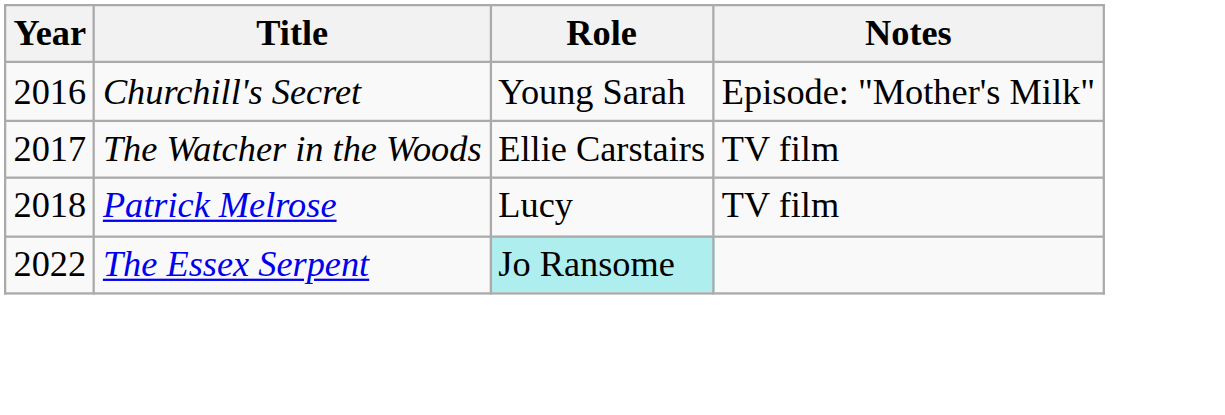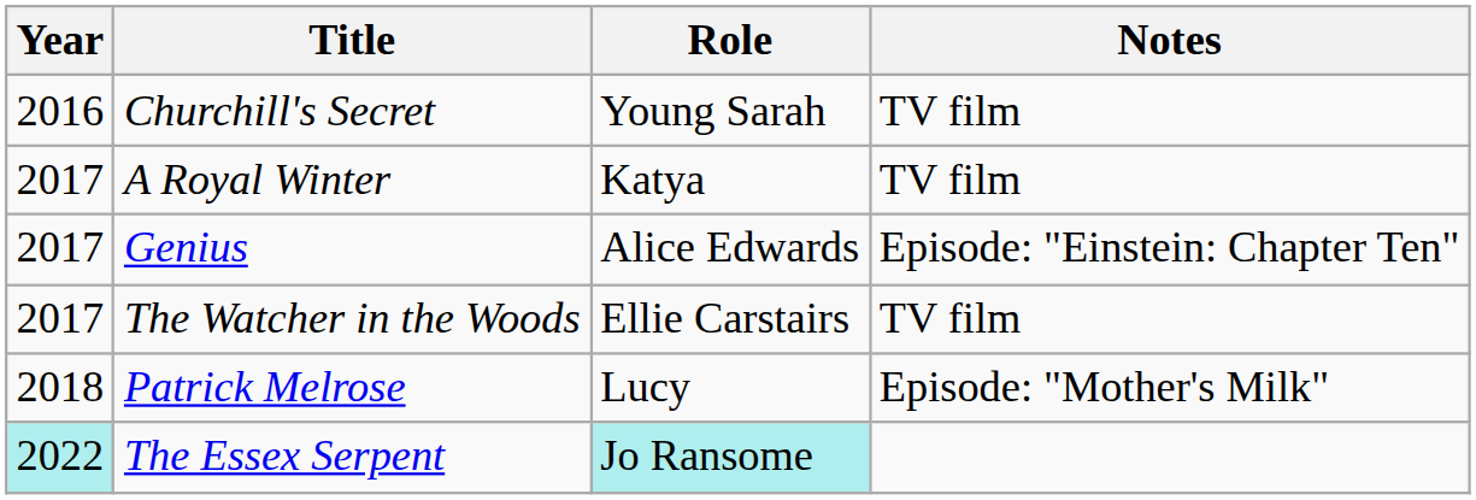 <table class="wikitable">
 <tr>
 <th>Year</th>
 <th>Title</th>
 <th>Role</th>
 <th>Notes</th>
 </tr>
 <tr>
 <td>2016</td>
 <td><em>Churchill's Secret</em></td>
 <td>Young Sarah</td>
-<td>Episode: "Mother's Milk"</td>
+<td>TV film</td>
+</tr>
+<tr>
+<td>2017</td>
+<td><em>A Royal Winter</em></td>
+<td>Katya</td>
+<td>TV film</td>
+</tr>
+<tr>
+<td>2017</td>
+<td><em><a href='#'>Genius</a></em></td>
+<td>Alice Edwards</td>
+<td>Episode: "Einstein: Chapter Ten"</td>
 </tr>
 <tr>
 <td>2017</td>
 <td><em>The Watcher in the Woods</em></td>
 <td>Ellie Carstairs</td>
 <td>TV film</td>
 </tr>
 <tr>
 <td>2018</td>
 <td><em><a href='#'>Patrick Melrose</a></em></td>
 <td>Lucy</td>
-<td>TV film</td>
+<td>Episode: "Mother's Milk"</td>
 </tr>
 <tr>
-<td>2022</td>
+<td style="background: paleturquoise;">2022</td>
 <td><em><a href='#'>The Essex Serpent</a></em></td>
 <td style="background: paleturquoise;">Jo Ransome</td>
 <td></td>
 </tr>
 </table>
